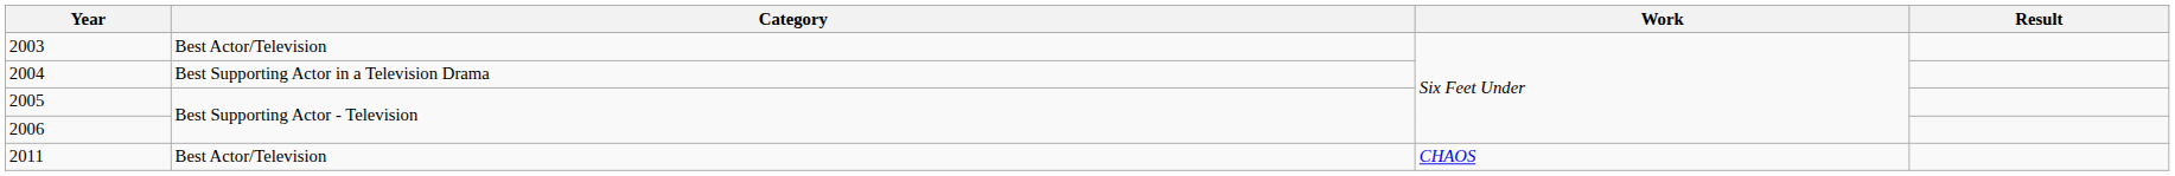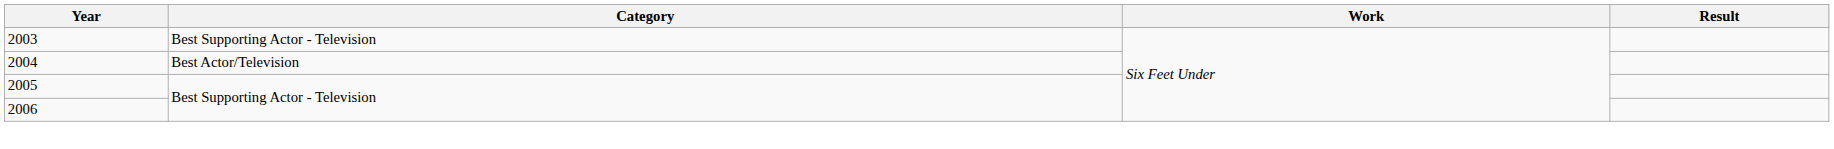 <table class="wikitable plainrowheaders sortable" style="width:100%;">
 <tr style="background:#ccc; text-align:center;">
 <th scope="col" with=2%>Year</th>
 <th scope="col" style="min-width: 140px; max-width: 165px;">Category</th>
 <th scope="col" style="min-width: 110px; max-width: 120px;">Work</th>
 <th scope="col" width=12%>Result</th>
 </tr>
 <tr>
 <td>2003</td>
-<td>Best Actor/Television</td>
+<td>Best Supporting Actor - Television</td>
 <td rowspan="4"><em>Six Feet Under</em></td>
 <td></td>
 </tr>
 <tr>
 <td>2004</td>
-<td>Best Supporting Actor in a Television Drama</td>
+<td>Best Actor/Television</td>
 <td></td>
 </tr>
 <tr>
 <td>2005</td>
 <td rowspan="2">Best Supporting Actor - Television</td>
 <td></td>
 </tr>
 <tr>
 <td>2006</td>
 <td></td>
 </tr>
-<tr>
-<td>2011</td>
-<td>Best Actor/Television</td>
-<td><em><a href='#'>CHAOS</a></em></td>
-<td></td>
-</tr>
 </table>
